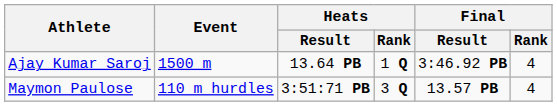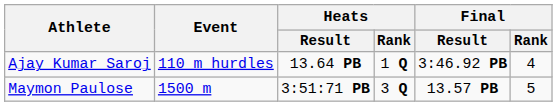 <table class="wikitable" style="font-size:90%">
 <tr>
 <th rowspan=2>Athlete</th>
 <th rowspan=2>Event</th>
 <th colspan=2>Heats</th>
 <th colspan=2>Final</th>
 </tr>
 <tr style="font-size:95%">
 <th>Result</th>
 <th>Rank</th>
 <th>Result</th>
 <th>Rank</th>
 </tr>
 <tr align=center>
 <td align=left><a href='#'>Ajay Kumar Saroj</a></td>
-<td align=left><a href='#'>1500 m</a></td>
+<td align=left><a href='#'>110 m hurdles</a></td>
 <td>13.64 <strong>PB</strong></td>
 <td>1 <strong>Q</strong></td>
 <td>3:46.92 <strong>PB</strong></td>
 <td>4</td>
 </tr>
 <tr align=center>
 <td align=left><a href='#'>Maymon Paulose</a></td>
-<td align=left><a href='#'>110 m hurdles</a></td>
+<td align=left><a href='#'>1500 m</a></td>
 <td style="text-align:center;">3:51:71 <strong>PB</strong></td>
 <td>3 <strong>Q</strong></td>
 <td>13.57 <strong>PB</strong></td>
-<td>4</td>
+<td>5</td>
 </tr>
 </table>
